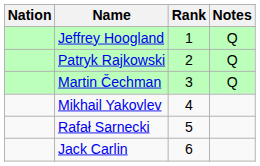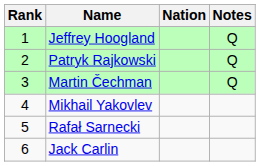 <table class="wikitable sortable" style="text-align:center">
 <tr>
+<th>Rank</th>
+<th>Name</th>
 <th>Nation</th>
-<th>Name</th>
-<th>Rank</th>
 <th>Notes</th>
 </tr>
 <tr bgcolor=bbffbb>
+<td>1</td>
+<td align=left><a href='#'>Jeffrey Hoogland</a></td>
 <td align=left></td>
-<td align=left><a href='#'>Jeffrey Hoogland</a></td>
-<td>1</td>
 <td>Q</td>
 </tr>
 <tr bgcolor=bbffbb>
+<td>2</td>
+<td align=left><a href='#'>Patryk Rajkowski</a></td>
 <td align=left></td>
-<td align=left><a href='#'>Patryk Rajkowski</a></td>
-<td>2</td>
 <td>Q</td>
 </tr>
 <tr bgcolor=bbffbb>
+<td>3</td>
+<td align=left><a href='#'>Martin Čechman</a></td>
 <td align=left></td>
-<td align=left><a href='#'>Martin Čechman</a></td>
-<td>3</td>
 <td>Q</td>
 </tr>
 <tr>
+<td>4</td>
+<td align=left><a href='#'>Mikhail Yakovlev</a></td>
 <td align=left></td>
-<td align=left><a href='#'>Mikhail Yakovlev</a></td>
-<td>4</td>
 <td></td>
 </tr>
 <tr>
+<td>5</td>
+<td align=left><a href='#'>Rafał Sarnecki</a></td>
 <td align=left></td>
-<td align=left><a href='#'>Rafał Sarnecki</a></td>
-<td>5</td>
 <td></td>
 </tr>
 <tr>
+<td>6</td>
+<td align=left><a href='#'>Jack Carlin</a></td>
 <td align=left></td>
-<td align=left><a href='#'>Jack Carlin</a></td>
-<td>6</td>
 <td></td>
 </tr>
 </table>
